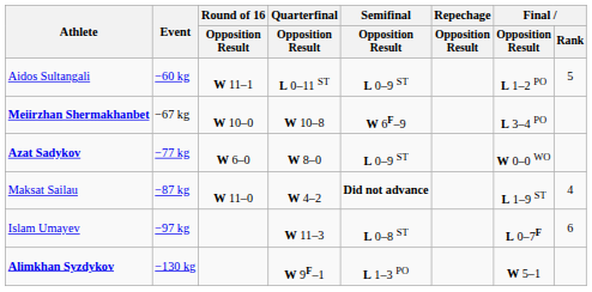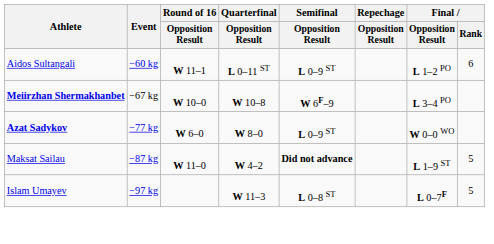 <table class=wikitable style=font-size:90%;text-align:center>
 <tr>
 <th rowspan=2>Athlete</th>
 <th rowspan=2>Event</th>
 <th>Round of 16</th>
 <th>Quarterfinal</th>
 <th>Semifinal</th>
 <th>Repechage</th>
 <th colspan=2>Final / </th>
 </tr>
 <tr style="font-size: 95%">
 <th>Opposition<br>Result</th>
 <th>Opposition<br>Result</th>
 <th>Opposition<br>Result</th>
 <th>Opposition<br>Result</th>
 <th>Opposition<br>Result</th>
 <th>Rank</th>
 </tr>
 <tr>
 <td align=left><a href='#'>Aidos Sultangali</a></td>
 <td align=left><a href='#'>−60 kg</a></td>
 <td><br><strong>W</strong> 11–1</td>
 <td><br><strong>L</strong> 0–11 <sup>ST</sup></td>
 <td><br><strong>L</strong> 0–9 <sup>ST</sup></td>
 <td></td>
 <td><br><strong>L</strong> 1–2 <sup>PO</sup></td>
-<td>5</td>
+<td>6</td>
 </tr>
 <tr>
 <td align=left><strong><a href='#'>Meiirzhan Shermakhanbet</a></strong></td>
 <td align=left>−67 kg</td>
 <td><br><strong>W</strong> 10–0</td>
 <td><br><strong>W</strong> 10–8</td>
 <td><br><strong>W</strong> 6<sup><strong>F</strong></sup>–9</td>
 <td></td>
 <td><br><strong>L</strong> 3–4 <sup>PO</sup></td>
 <td></td>
 </tr>
 <tr>
 <td align=left><strong><a href='#'>Azat Sadykov</a></strong></td>
 <td align=left><a href='#'>−77 kg</a></td>
 <td><br><strong>W</strong> 6–0</td>
 <td><br><strong>W</strong> 8–0</td>
 <td><br><strong>L</strong> 0–9 <sup>ST</sup></td>
 <td></td>
 <td><br><strong>W</strong> 0–0 <sup>WO</sup></td>
 <td></td>
 </tr>
 <tr>
 <td align=left><a href='#'>Maksat Sailau</a></td>
 <td align=left><a href='#'>−87 kg</a></td>
 <td><br><strong>W</strong> 11–0</td>
 <td><br><strong>W</strong> 4–2</td>
 <td><strong>Did not advance</strong></td>
 <td></td>
 <td><br><strong>L</strong> 1–9 <sup>ST</sup></td>
-<td>4</td>
+<td>5</td>
 </tr>
 <tr>
 <td align=left><a href='#'>Islam Umayev</a></td>
 <td align=left><a href='#'>−97 kg</a></td>
 <td></td>
 <td><br><strong>W</strong> 11–3</td>
 <td><br><strong>L</strong> 0–8 <sup>ST</sup></td>
 <td></td>
 <td><br><strong>L</strong> 0–7<sup><strong>F</strong></sup></td>
-<td>6</td>
-</tr>
-<tr>
-<td align=left><strong><a href='#'>Alimkhan Syzdykov</a></strong></td>
-<td align=left><a href='#'>−130 kg</a></td>
-<td></td>
-<td><br><strong>W</strong> 9<sup><strong>F</strong></sup>–1</td>
-<td><br><strong>L</strong> 1–3 <sup>PO</sup></td>
-<td></td>
-<td><br><strong>W</strong> 5–1</td>
-<td></td>
+<td>5</td>
 </tr>
 </table>
